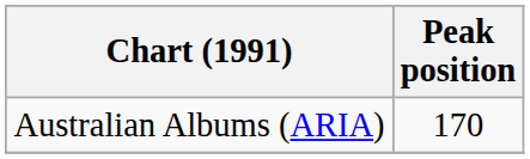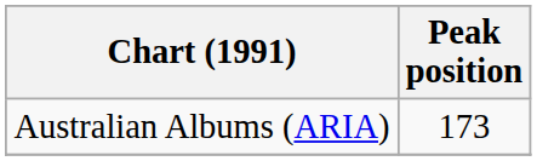 <table class="wikitable sortable">
 <tr>
 <th>Chart (1991)</th>
 <th>Peak<br>position</th>
 </tr>
 <tr>
 <td align="left">Australian Albums (<a href='#'>ARIA</a>)</td>
-<td style="text-align:center;">170</td>
+<td style="text-align:center;">173</td>
 </tr>
 <tr>
 </tr>
 <tr>
 </tr>
 </table>
